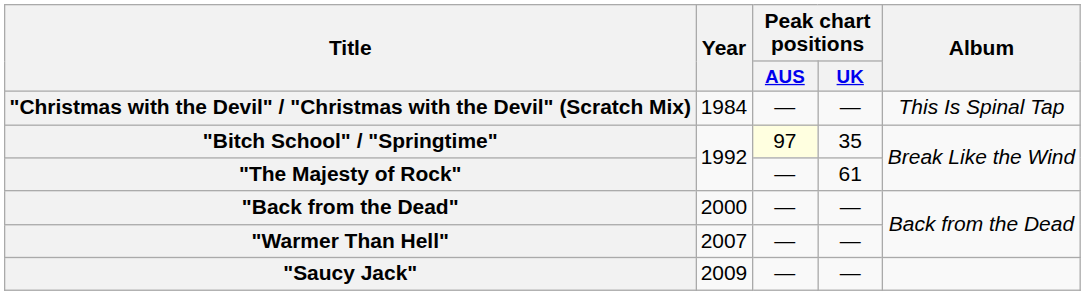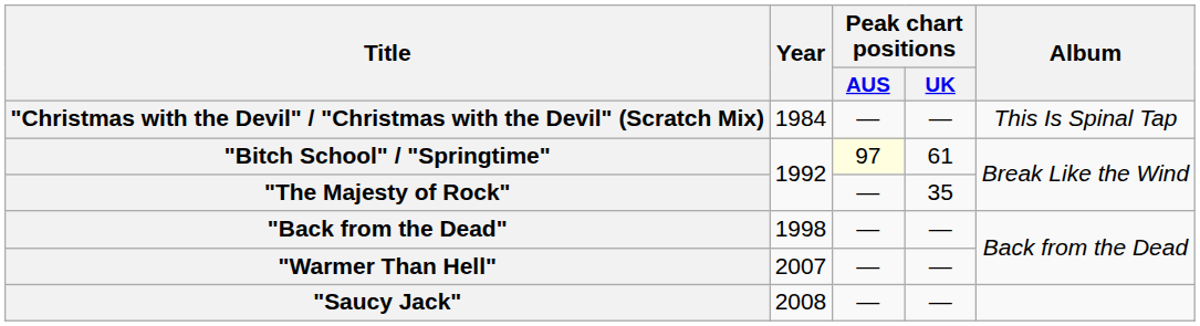 <table class="wikitable plainrowheaders" style="text-align:center;">
 <tr>
 <th scope="col" rowspan="2">Title</th>
 <th scope="col" rowspan="2">Year</th>
 <th scope="col" colspan="2">Peak chart positions</th>
 <th scope="col" rowspan="2">Album</th>
 </tr>
 <tr>
 <th scope="col" style="width:3em;font-size:90%;"><a href='#'>AUS</a><br></th>
 <th scope="col" style="width:3em;font-size:90%;"><a href='#'>UK</a><br></th>
 </tr>
 <tr>
 <th scope="row">"Christmas with the Devil" / "Christmas with the Devil" (Scratch Mix)</th>
 <td>1984</td>
 <td>—</td>
 <td>—</td>
 <td><em>This Is Spinal Tap</em></td>
 </tr>
 <tr>
 <th scope="row">"Bitch School" / "Springtime"</th>
 <td rowspan="2">1992</td>
 <td style="background: lightyellow;">97</td>
-<td>35</td>
+<td>61</td>
 <td rowspan="2"><em>Break Like the Wind</em></td>
 </tr>
 <tr>
 <th scope="row">"The Majesty of Rock"</th>
 <td>—</td>
-<td>61</td>
+<td>35</td>
 </tr>
 <tr>
 <th scope="row">"Back from the Dead"</th>
-<td>2000</td>
+<td>1998</td>
 <td>—</td>
 <td>—</td>
 <td rowspan="2"><em>Back from the Dead</em></td>
 </tr>
 <tr>
 <th scope="row">"Warmer Than Hell"</th>
 <td>2007</td>
 <td>—</td>
 <td>—</td>
 </tr>
 <tr>
 <th scope="row">"Saucy Jack" </th>
-<td>2009</td>
+<td>2008</td>
 <td>—</td>
 <td>—</td>
 <td></td>
 </tr>
 </table>
